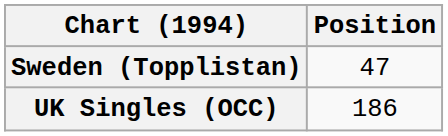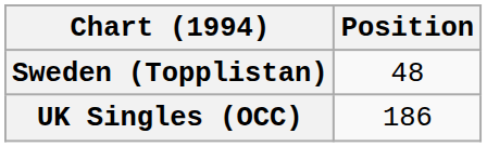 <table class="wikitable plainrowheaders" style="text-align:center">
 <tr>
 <th scope="col">Chart (1994)</th>
 <th scope="col">Position</th>
 </tr>
 <tr>
 <th scope="row">Sweden (Topplistan)</th>
-<td>47</td>
+<td>48</td>
 </tr>
 <tr>
 <th scope="row">UK Singles (OCC)</th>
 <td>186</td>
 </tr>
 </table>
